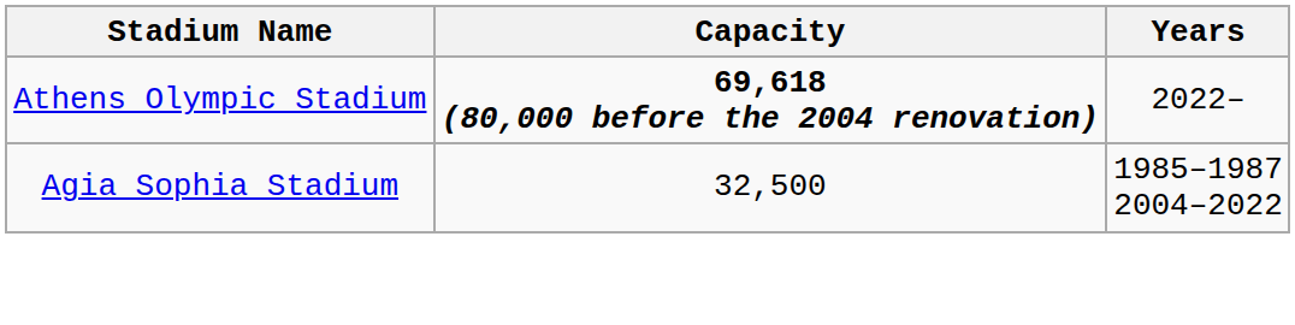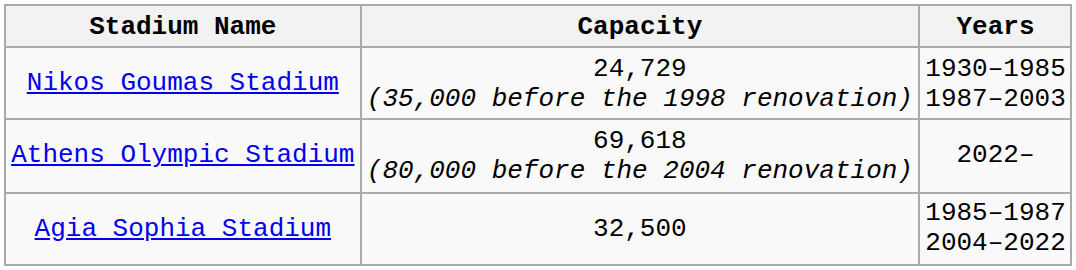 <table class="wikitable" style="text-align: center">
 <tr>
 <th>Stadium Name</th>
 <th>Capacity</th>
 <th>Years</th>
 </tr>
 <tr>
+<td><a href='#'>Nikos Goumas Stadium</a></td>
+<td>24,729<br><em>(35,000 before the 1998 renovation)</em></td>
+<td>1930–1985<br>1987–2003</td>
+</tr>
+<tr>
 <td><a href='#'>Athens Olympic Stadium</a></td>
-<td><strong>69,618<br><em>(80,000 before the 2004 renovation)</em></strong></td>
+<td>69,618<br><em>(80,000 before the 2004 renovation)</em></td>
 <td>2022–</td>
 </tr>
 <tr>
 <td><a href='#'>Agia Sophia Stadium</a></td>
 <td>32,500</td>
 <td>1985–1987<br>2004–2022</td>
 </tr>
 </table>
